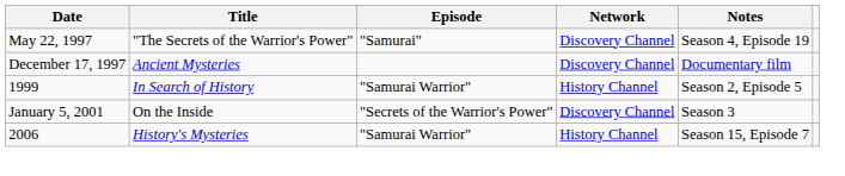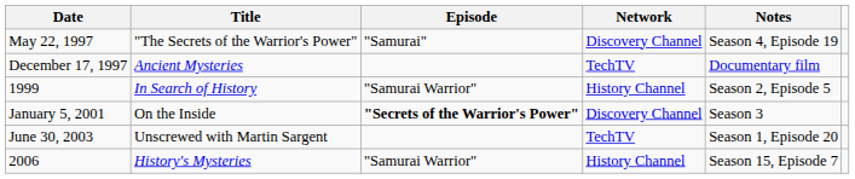 <table class="wikitable sortable">
 <tr>
 <th>Date</th>
 <th>Title</th>
 <th>Episode</th>
 <th>Network</th>
 <th>Notes</th>
 </tr>
 <tr>
 <td>May 22, 1997</td>
 <td>"The Secrets of the Warrior's Power"</td>
 <td>"Samurai"</td>
 <td><a href='#'>Discovery Channel</a></td>
 <td>Season 4, Episode 19</td>
 <td></td>
 </tr>
 <tr>
 <td>December 17, 1997</td>
 <td><em><a href='#'>Ancient Mysteries</a></em></td>
 <td></td>
-<td><a href='#'>Discovery Channel</a></td>
+<td><a href='#'>TechTV</a></td>
 <td><a href='#'>Documentary film</a></td>
 <td></td>
 </tr>
 <tr>
 <td>1999</td>
 <td><em><a href='#'>In Search of History</a></em></td>
 <td>"Samurai Warrior"</td>
 <td><a href='#'>History Channel</a></td>
 <td>Season 2, Episode 5</td>
 <td></td>
 </tr>
 <tr>
 <td>January 5, 2001</td>
 <td>On the Inside</td>
-<td>"Secrets of the Warrior's Power"</td>
+<td><strong>"Secrets of the Warrior's Power"</strong></td>
 <td><a href='#'>Discovery Channel</a></td>
 <td>Season 3</td>
+<td></td>
+</tr>
+<tr>
+<td>June 30, 2003</td>
+<td>Unscrewed with Martin Sargent</td>
+<td></td>
+<td><a href='#'>TechTV</a></td>
+<td>Season 1, Episode 20</td>
 <td></td>
 </tr>
 <tr>
 <td>2006</td>
 <td><em><a href='#'>History's Mysteries</a></em></td>
 <td>"Samurai Warrior"</td>
 <td><a href='#'>History Channel</a></td>
 <td>Season 15, Episode 7</td>
 </tr>
 </table>
